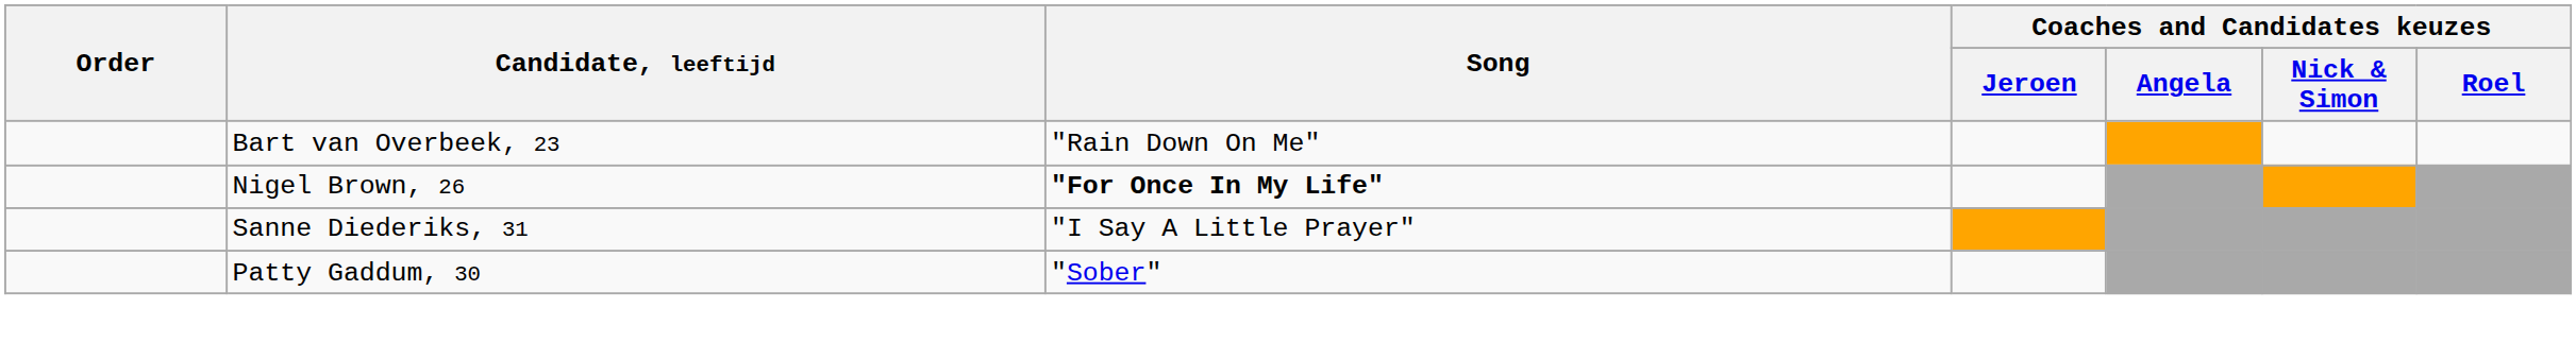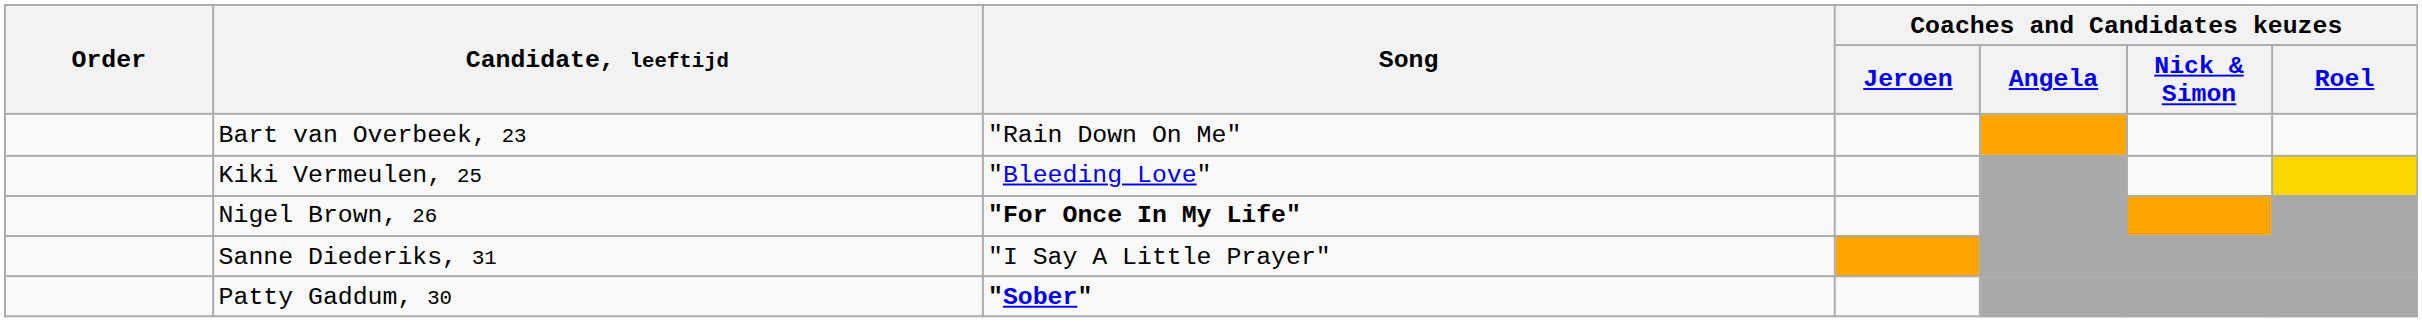 <table class="wikitable" style="width:100%;">
 <tr>
 <th rowspan="2">Order</th>
 <th rowspan="2">Candidate, <small>leeftijd</small></th>
 <th rowspan="2">Song</th>
 <th colspan="4">Coaches and Candidates keuzes</th>
 </tr>
 <tr>
 <th width="70"><a href='#'>Jeroen</a></th>
 <th width="70"><a href='#'>Angela</a></th>
 <th width="70"><a href='#'>Nick & Simon</a></th>
 <th width="70"><a href='#'>Roel</a></th>
 </tr>
 <tr>
 <td></td>
 <td>Bart van Overbeek, <small>23</small></td>
 <td>"Rain Down On Me"</td>
 <td></td>
 <td style="background:orange;text-align:center;"></td>
 <td></td>
 <td></td>
 </tr>
 <tr>
 <td></td>
+<td>Kiki Vermeulen, <small>25</small></td>
+<td>"<a href='#'>Bleeding Love</a>"</td>
+<td style="text-align:center;"></td>
+<td bgcolor="darkgray"></td>
+<td></td>
+<td style="background:gold;text-align:center;"></td>
+</tr>
+<tr>
+<td></td>
 <td>Nigel Brown, <small>26</small></td>
 <td><strong>"For Once In My Life"</strong></td>
 <td></td>
 <td bgcolor="darkgray"></td>
 <td style="background:orange;text-align:center;"></td>
 <td bgcolor="darkgray"></td>
 </tr>
 <tr>
 <td></td>
 <td>Sanne Diederiks, <small>31</small></td>
 <td>"I Say A Little Prayer"</td>
 <td style="background:orange;text-align:center;"></td>
 <td bgcolor="darkgray"></td>
 <td bgcolor="darkgray"></td>
 <td bgcolor="darkgray"></td>
 </tr>
 <tr>
 <td></td>
 <td>Patty Gaddum, <small>30</small></td>
-<td>"<a href='#'>Sober</a>"</td>
+<td><strong>"<a href='#'>Sober</a>"</strong></td>
 <td></td>
 <td bgcolor="darkgray"></td>
 <td bgcolor="darkgray"></td>
 <td bgcolor="darkgray"></td>
 </tr>
 </table>
